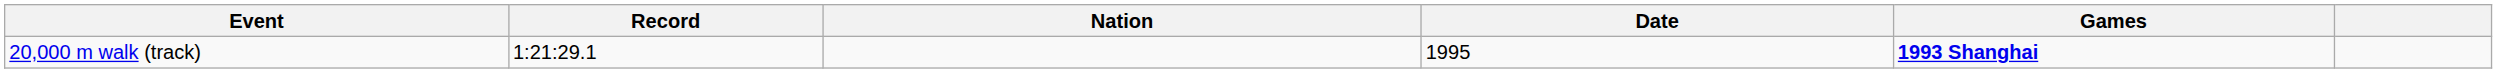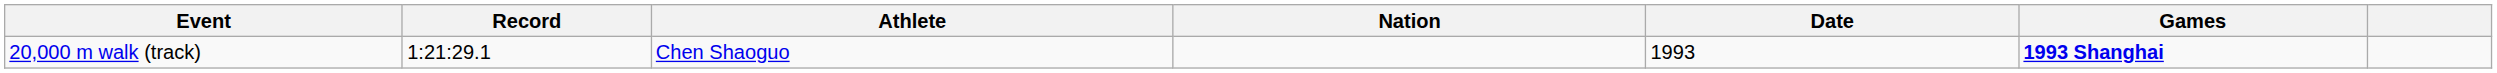 <table class="wikitable" style="font-size:95%; width: 95%;">
 <tr>
 <th width=16%>Event</th>
 <th width=10%>Record</th>
+<th width=21%>Athlete</th>
 <th width=19%>Nation</th>
 <th width=15%>Date</th>
 <th width=14%>Games</th>
 <th width=5%></th>
 </tr>
 <tr>
 <td><a href='#'>20,000 m walk</a> (track)</td>
 <td>1:21:29.1</td>
+<td><a href='#'>Chen Shaoguo</a></td>
 <td></td>
-<td>1995</td>
+<td>1993</td>
 <td><strong><a href='#'>1993 Shanghai</a></strong></td>
 <td></td>
 </tr>
 </table>
